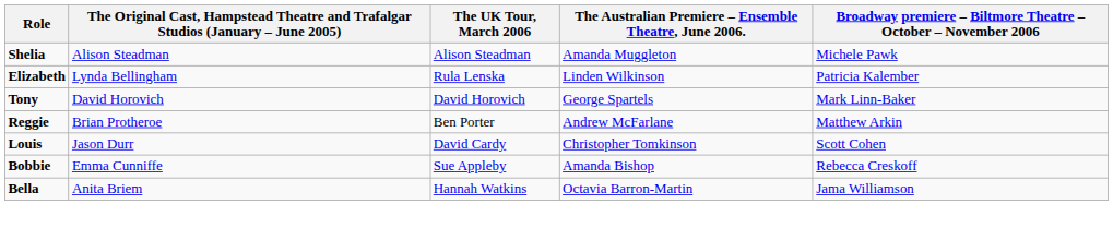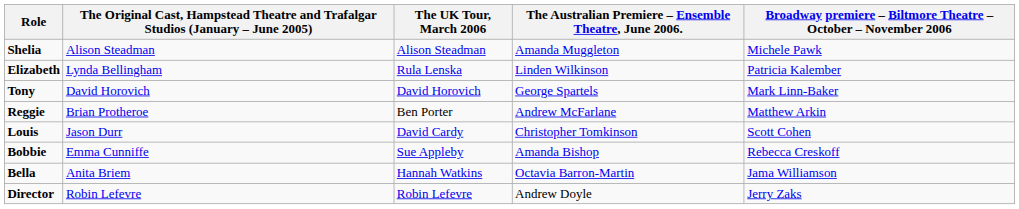 <table class="wikitable">
 <tr>
 <th>Role</th>
 <th>The Original Cast, Hampstead Theatre and Trafalgar Studios (January – June 2005)</th>
 <th><strong>The UK Tour, March 2006</strong></th>
 <th><strong> The Australian Premiere – <a href='#'>Ensemble Theatre</a>, June 2006.</strong></th>
 <th><a href='#'>Broadway</a> <a href='#'>premiere</a> – <a href='#'>Biltmore Theatre</a> – October – November 2006</th>
 </tr>
 <tr>
 <td><strong>Shelia</strong></td>
 <td><a href='#'>Alison Steadman</a></td>
 <td><a href='#'>Alison Steadman</a></td>
 <td><a href='#'>Amanda Muggleton</a></td>
 <td><a href='#'>Michele Pawk</a></td>
 </tr>
 <tr>
 <td><strong>Elizabeth</strong></td>
 <td><a href='#'>Lynda Bellingham</a></td>
 <td><a href='#'>Rula Lenska</a></td>
 <td><a href='#'>Linden Wilkinson</a></td>
 <td><a href='#'>Patricia Kalember</a></td>
 </tr>
 <tr>
 <td><strong>Tony</strong></td>
 <td><a href='#'>David Horovich</a></td>
 <td><a href='#'>David Horovich</a></td>
 <td><a href='#'>George Spartels</a></td>
 <td><a href='#'>Mark Linn-Baker</a></td>
 </tr>
 <tr>
 <td><strong>Reggie</strong></td>
 <td><a href='#'>Brian Protheroe</a></td>
 <td>Ben Porter</td>
 <td><a href='#'>Andrew McFarlane</a></td>
 <td><a href='#'>Matthew Arkin</a></td>
 </tr>
 <tr>
 <td><strong>Louis</strong></td>
 <td><a href='#'>Jason Durr</a></td>
 <td><a href='#'>David Cardy</a></td>
 <td><a href='#'>Christopher Tomkinson</a></td>
 <td><a href='#'>Scott Cohen</a></td>
 </tr>
 <tr>
 <td><strong>Bobbie</strong></td>
 <td><a href='#'>Emma Cunniffe</a></td>
 <td><a href='#'>Sue Appleby</a></td>
 <td><a href='#'>Amanda Bishop</a></td>
 <td><a href='#'>Rebecca Creskoff</a></td>
 </tr>
 <tr>
 <td><strong>Bella</strong></td>
 <td><a href='#'>Anita Briem</a></td>
 <td><a href='#'>Hannah Watkins</a></td>
 <td><a href='#'>Octavia Barron-Martin</a></td>
 <td><a href='#'>Jama Williamson</a></td>
 </tr>
+<tr>
+<td><strong>Director</strong></td>
+<td><a href='#'>Robin Lefevre</a></td>
+<td><a href='#'>Robin Lefevre</a></td>
+<td>Andrew Doyle</td>
+<td><a href='#'>Jerry Zaks</a></td>
+</tr>
 </table>
